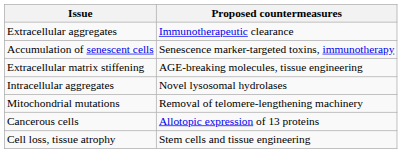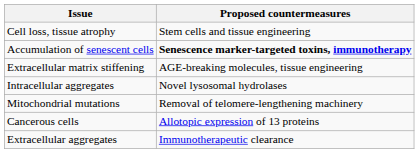 <table class="wikitable">
 <tr>
 <th>Issue</th>
 <th>Proposed countermeasures</th>
 </tr>
 <tr>
-<td>Extracellular aggregates</td>
-<td><a href='#'>Immunotherapeutic</a> clearance</td>
+<td>Cell loss, tissue atrophy</td>
+<td>Stem cells and tissue engineering</td>
 </tr>
 <tr>
 <td>Accumulation of <a href='#'>senescent cells</a></td>
-<td>Senescence marker-targeted toxins, <a href='#'>immunotherapy</a></td>
+<td><strong>Senescence marker-targeted toxins, <a href='#'>immunotherapy</a></strong></td>
 </tr>
 <tr>
 <td>Extracellular matrix stiffening</td>
 <td>AGE-breaking molecules, tissue engineering</td>
 </tr>
 <tr>
 <td>Intracellular aggregates</td>
 <td>Novel lysosomal hydrolases</td>
 </tr>
 <tr>
 <td>Mitochondrial mutations</td>
 <td>Removal of telomere-lengthening machinery</td>
 </tr>
 <tr>
 <td>Cancerous cells</td>
 <td><a href='#'>Allotopic expression</a> of 13 proteins</td>
 </tr>
 <tr>
-<td>Cell loss, tissue atrophy</td>
-<td>Stem cells and tissue engineering</td>
+<td>Extracellular aggregates</td>
+<td><a href='#'>Immunotherapeutic</a> clearance</td>
 </tr>
 </table>
